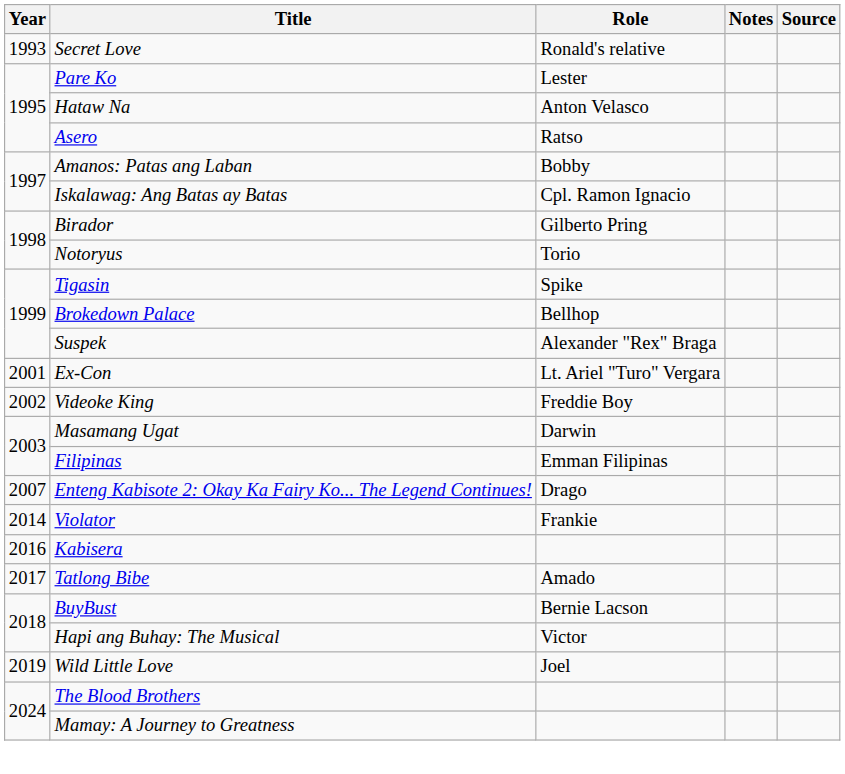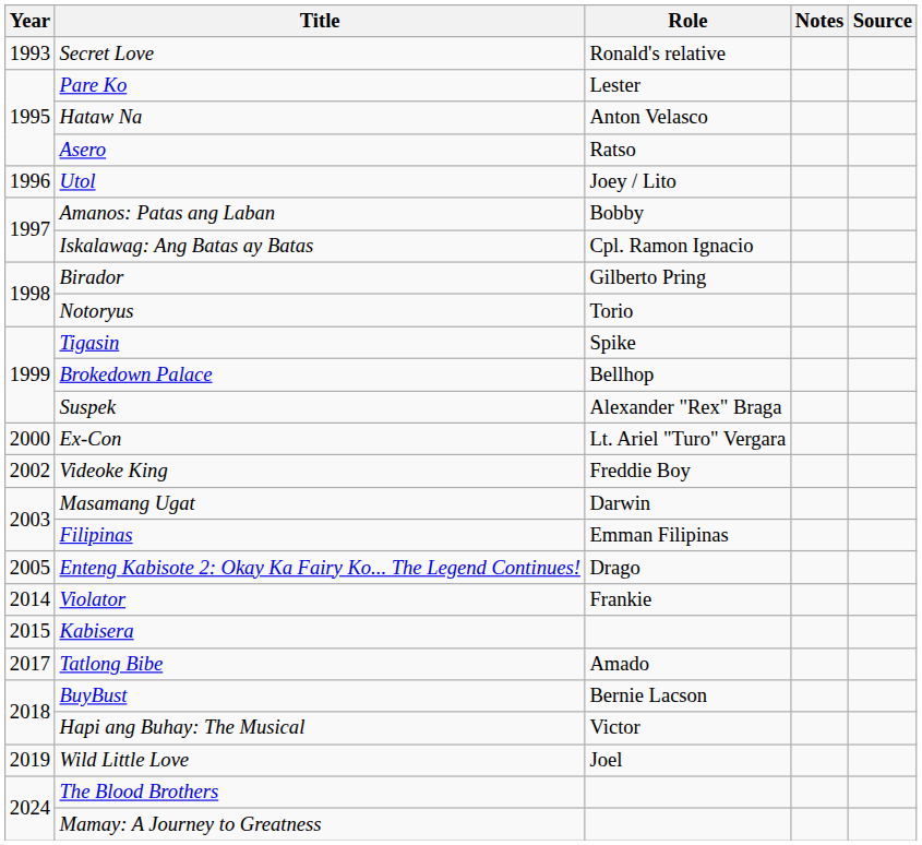 <table class="wikitable sortable" >
 <tr>
 <th>Year</th>
 <th>Title</th>
 <th>Role</th>
 <th class="unsortable">Notes </th>
 <th class="unsortable">Source </th>
 </tr>
 <tr>
 <td>1993</td>
 <td><em>Secret Love</em></td>
 <td>Ronald's relative</td>
 <td></td>
 <td></td>
 </tr>
 <tr>
 <td rowspan="3">1995</td>
 <td><em><a href='#'>Pare Ko</a></em></td>
 <td>Lester</td>
 <td></td>
 <td></td>
 </tr>
 <tr>
 <td><em>Hataw Na</em></td>
 <td>Anton Velasco</td>
 <td></td>
 <td></td>
 </tr>
 <tr>
 <td><em><a href='#'>Asero</a></em></td>
 <td>Ratso</td>
+<td></td>
+<td></td>
+</tr>
+<tr>
+<td>1996</td>
+<td><em><a href='#'>Utol</a></em></td>
+<td>Joey / Lito</td>
 <td></td>
 <td></td>
 </tr>
 <tr>
 <td rowspan="2">1997</td>
 <td><em>Amanos: Patas ang Laban</em></td>
 <td>Bobby</td>
 <td></td>
 <td></td>
 </tr>
 <tr>
 <td><em>Iskalawag: Ang Batas ay Batas</em></td>
 <td>Cpl. Ramon Ignacio</td>
 <td></td>
 <td></td>
 </tr>
 <tr>
 <td rowspan="2">1998</td>
 <td><em>Birador</em></td>
 <td>Gilberto Pring</td>
 <td></td>
 <td></td>
 </tr>
 <tr>
 <td><em>Notoryus</em></td>
 <td>Torio</td>
 <td></td>
 <td></td>
 </tr>
 <tr>
 <td rowspan="3">1999</td>
 <td><em><a href='#'>Tigasin</a></em></td>
 <td>Spike</td>
 <td></td>
 <td></td>
 </tr>
 <tr>
 <td><em><a href='#'>Brokedown Palace</a></em></td>
 <td>Bellhop</td>
 <td></td>
 <td></td>
 </tr>
 <tr>
 <td><em>Suspek</em></td>
 <td>Alexander "Rex" Braga</td>
 <td></td>
 <td></td>
 </tr>
 <tr>
-<td>2001</td>
+<td>2000</td>
 <td><em>Ex-Con</em></td>
 <td>Lt. Ariel "Turo" Vergara</td>
 <td></td>
 <td></td>
 </tr>
 <tr>
 <td>2002</td>
 <td><em>Videoke King</em></td>
 <td>Freddie Boy</td>
 <td></td>
 <td></td>
 </tr>
 <tr>
 <td rowspan="2">2003</td>
 <td><em>Masamang Ugat</em></td>
 <td>Darwin</td>
 <td></td>
 <td></td>
 </tr>
 <tr>
 <td><em><a href='#'>Filipinas</a></em></td>
 <td>Emman Filipinas</td>
 <td></td>
 <td></td>
 </tr>
 <tr>
-<td>2007</td>
+<td>2005</td>
 <td><em><a href='#'>Enteng Kabisote 2: Okay Ka Fairy Ko... The Legend Continues!</a></em></td>
 <td>Drago</td>
 <td></td>
 <td></td>
 </tr>
 <tr>
 <td>2014</td>
 <td><em><a href='#'>Violator</a></em></td>
 <td>Frankie</td>
 <td></td>
 <td></td>
 </tr>
 <tr>
-<td>2016</td>
+<td>2015</td>
 <td><em><a href='#'>Kabisera</a></em></td>
 <td></td>
 <td></td>
 <td></td>
 </tr>
 <tr>
 <td>2017</td>
 <td><em><a href='#'>Tatlong Bibe</a></em></td>
 <td>Amado</td>
 <td></td>
 <td></td>
 </tr>
 <tr>
 <td rowspan="2">2018</td>
 <td><em><a href='#'>BuyBust</a></em></td>
 <td>Bernie Lacson</td>
 <td></td>
 <td></td>
 </tr>
 <tr>
 <td><em>Hapi ang Buhay: The Musical</em></td>
 <td>Victor</td>
 <td></td>
 <td></td>
 </tr>
 <tr>
 <td>2019</td>
 <td><em>Wild Little Love</em></td>
 <td>Joel</td>
 <td></td>
 <td></td>
 </tr>
 <tr>
 <td rowspan="2">2024</td>
 <td><em><a href='#'>The Blood Brothers</a></em></td>
 <td></td>
 <td></td>
 <td></td>
 </tr>
 <tr>
 <td><em>Mamay: A Journey to Greatness</em></td>
 <td></td>
 <td></td>
 <td></td>
 </tr>
 </table>
